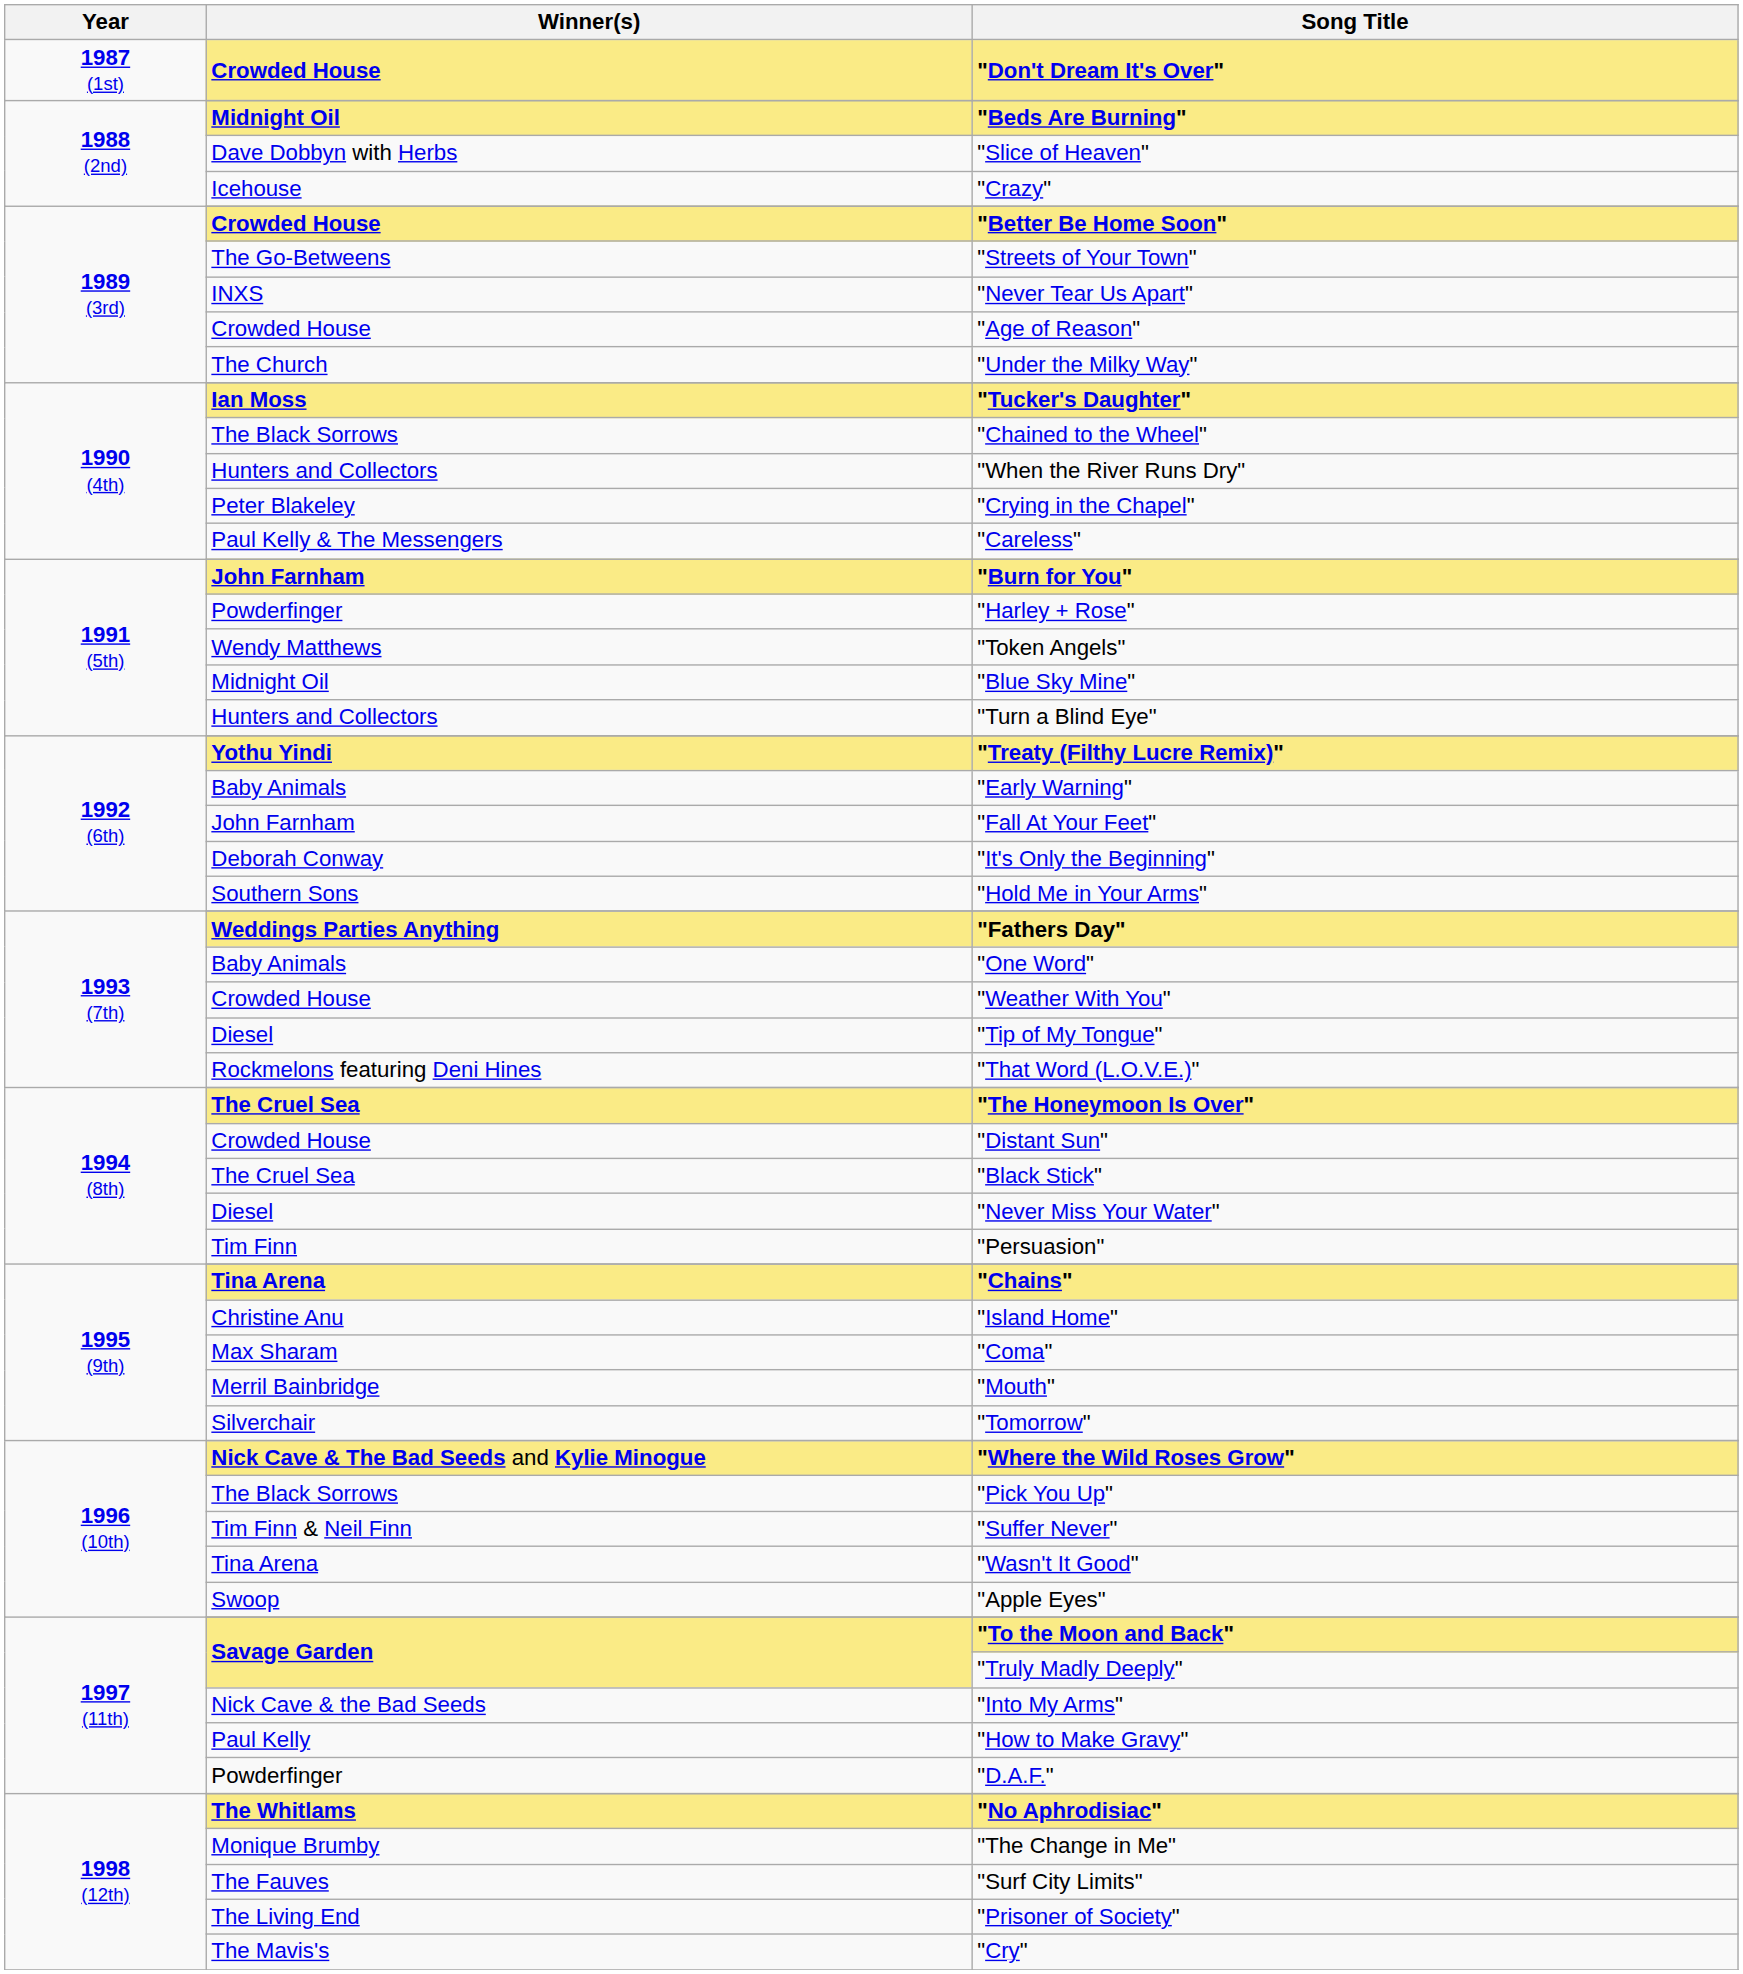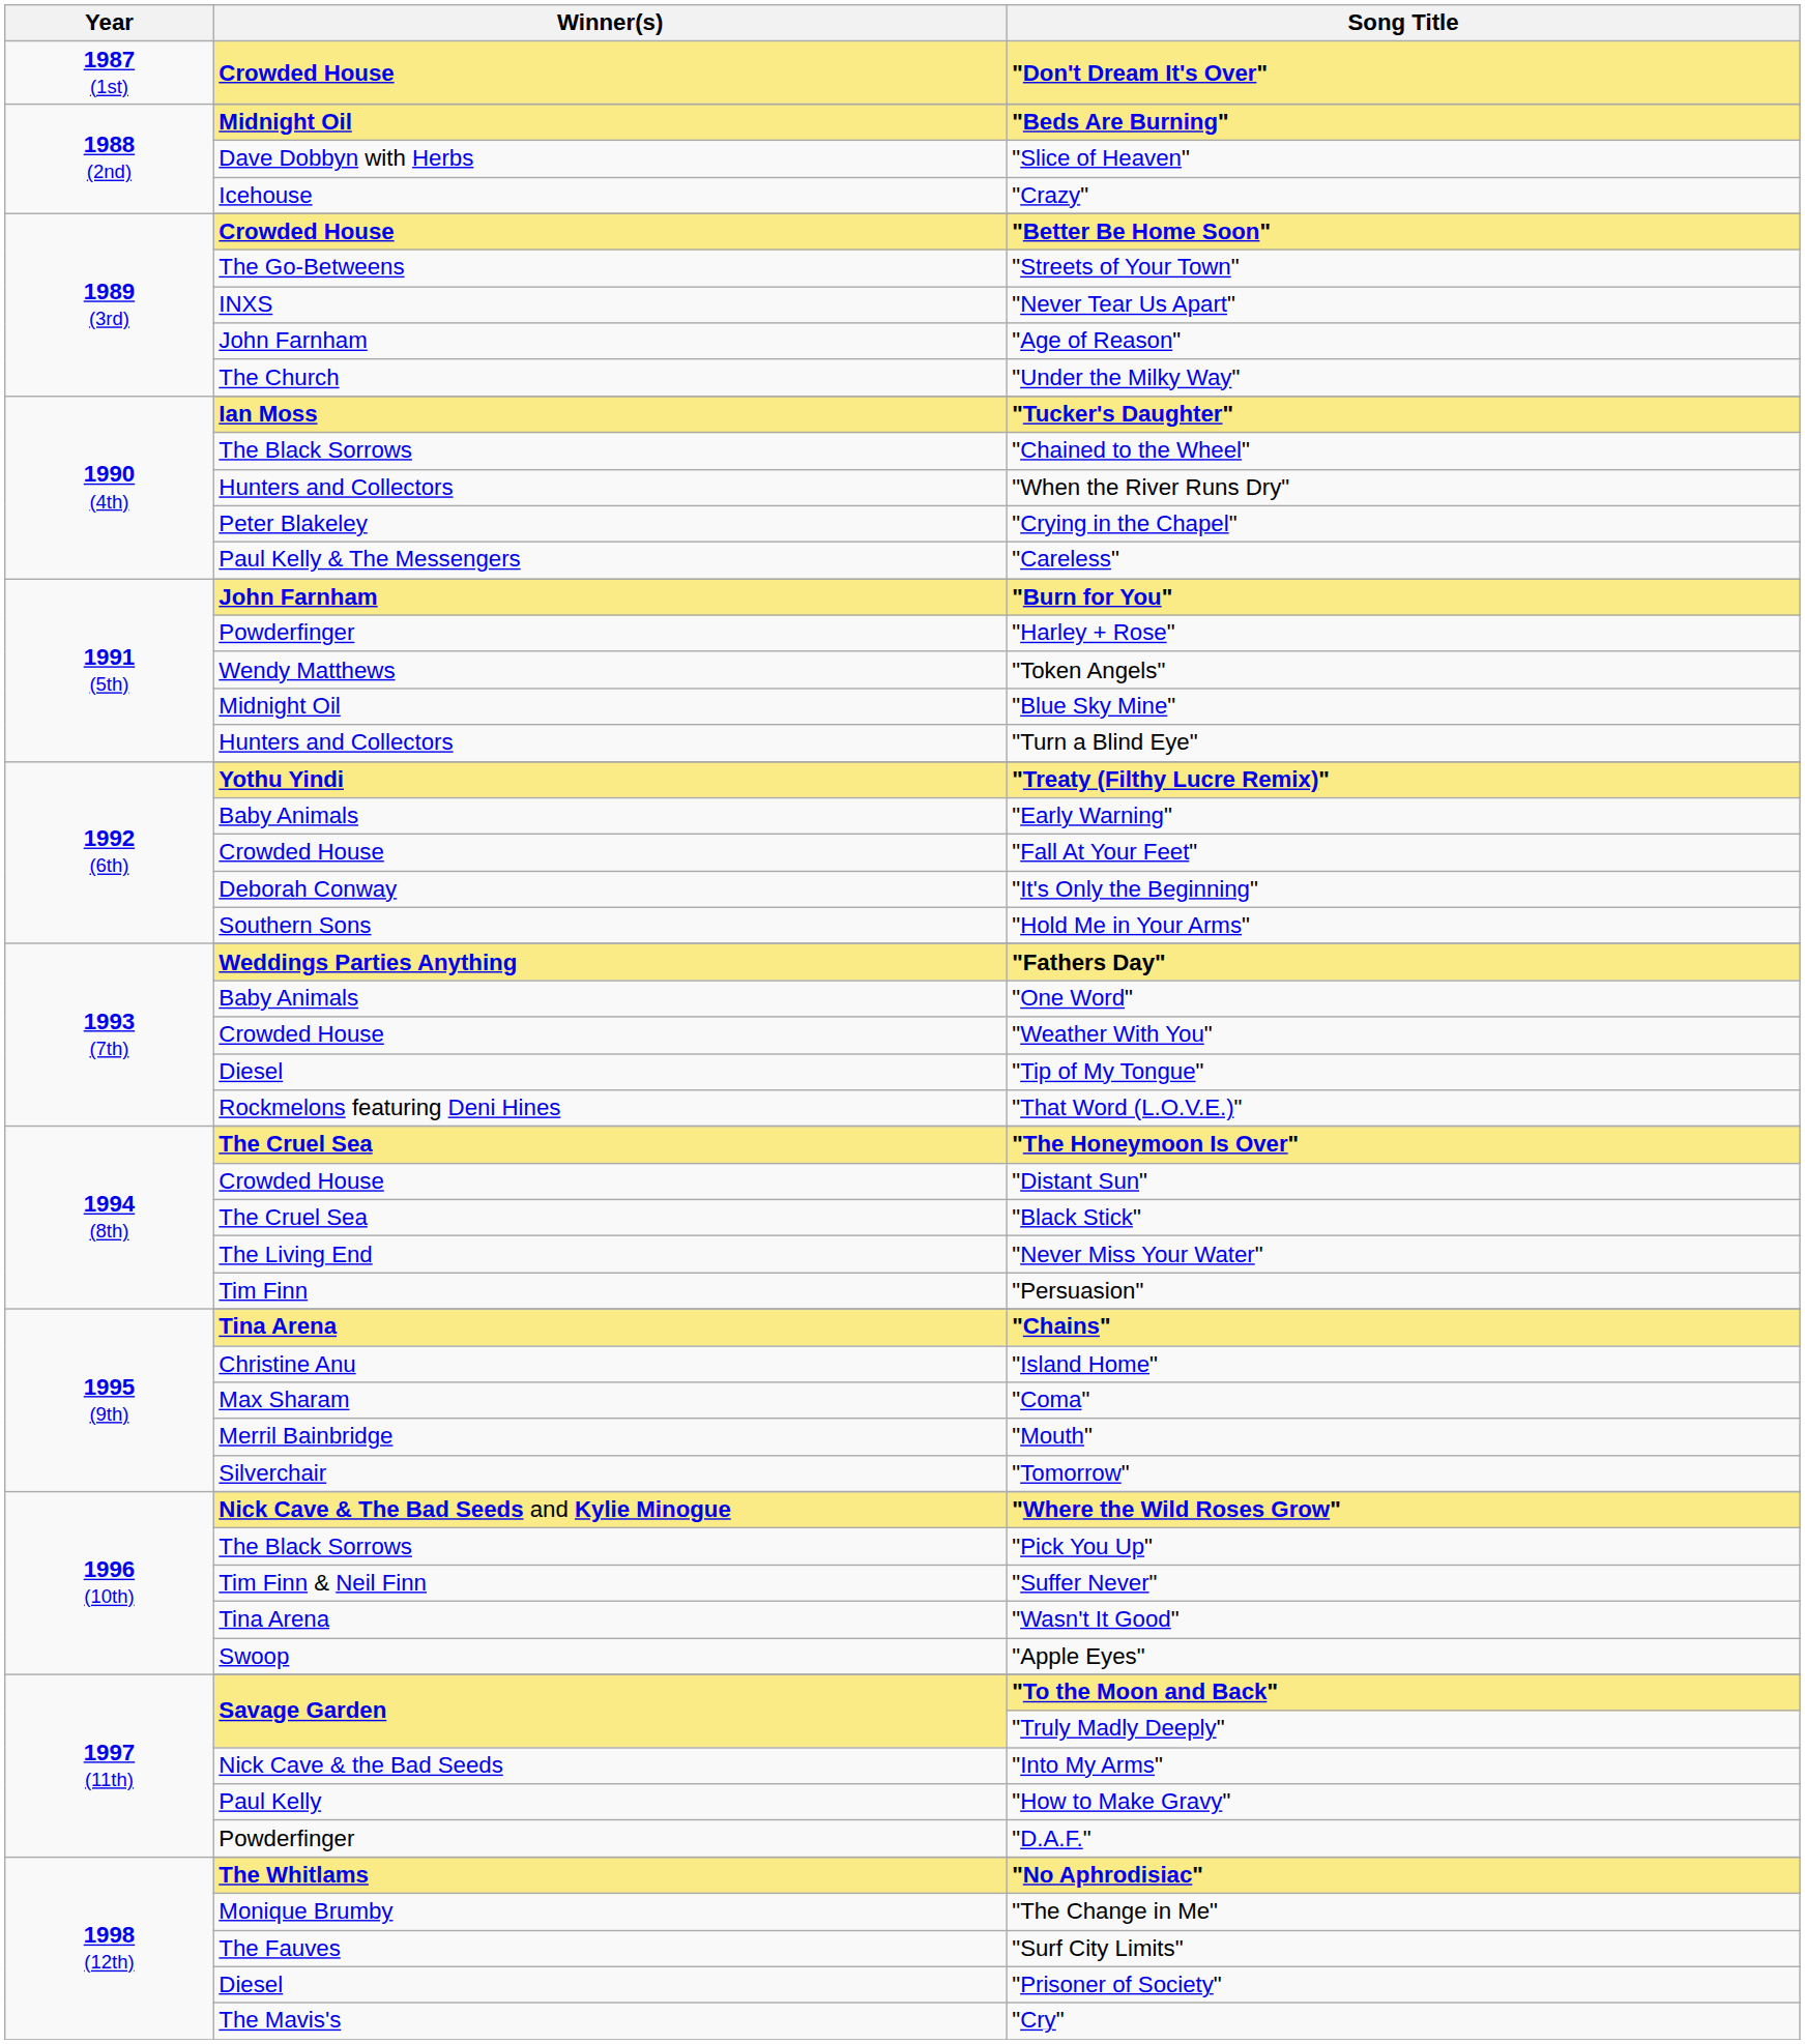 <table class="sortable wikitable">
 <tr>
 <th width="5%">Year</th>
 <th width="19%">Winner(s)</th>
 <th width="19%">Song Title</th>
 </tr>
 <tr>
 <td align="center"><strong><a href='#'>1987</a></strong><br><small><a href='#'>(1st)</a></small></td>
 <td style="background:#FAEB86"><strong><a href='#'>Crowded House</a></strong></td>
 <td style="background:#FAEB86"><strong>"<a href='#'>Don't Dream It's Over</a>"</strong></td>
 </tr>
 <tr>
 <td rowspan="4" align="center"><strong><a href='#'>1988</a></strong><br><small><a href='#'>(2nd)</a></small></td>
 </tr>
 <tr style="background:#FAEB86">
 <td><strong><a href='#'>Midnight Oil</a></strong></td>
 <td><strong>"<a href='#'>Beds Are Burning</a>"</strong></td>
 </tr>
 <tr>
 <td><a href='#'>Dave Dobbyn</a> with <a href='#'>Herbs</a></td>
 <td>"<a href='#'>Slice of Heaven</a>"</td>
 </tr>
 <tr>
 <td><a href='#'>Icehouse</a></td>
 <td>"<a href='#'>Crazy</a>"</td>
 </tr>
 <tr>
 <td rowspan="6" align="center"><strong><a href='#'>1989</a></strong><br><small><a href='#'>(3rd)</a></small></td>
 </tr>
 <tr style="background:#FAEB86">
 <td><strong><a href='#'>Crowded House</a></strong></td>
 <td><strong>"<a href='#'>Better Be Home Soon</a>"</strong></td>
 </tr>
 <tr>
 <td><a href='#'>The Go-Betweens</a></td>
 <td>"<a href='#'>Streets of Your Town</a>"</td>
 </tr>
 <tr>
 <td><a href='#'>INXS</a></td>
 <td>"<a href='#'>Never Tear Us Apart</a>"</td>
 </tr>
 <tr>
-<td><a href='#'>Crowded House</a></td>
+<td><a href='#'>John Farnham</a></td>
 <td>"<a href='#'>Age of Reason</a>"</td>
 </tr>
 <tr>
 <td><a href='#'>The Church</a></td>
 <td>"<a href='#'>Under the Milky Way</a>"</td>
 </tr>
 <tr>
 <td rowspan="6" align="center"><strong><a href='#'>1990</a></strong><br><small><a href='#'>(4th)</a></small></td>
 </tr>
 <tr style="background:#FAEB86">
 <td><strong><a href='#'>Ian Moss</a></strong></td>
 <td><strong>"<a href='#'>Tucker's Daughter</a>"</strong></td>
 </tr>
 <tr>
 <td><a href='#'>The Black Sorrows</a></td>
 <td>"<a href='#'>Chained to the Wheel</a>"</td>
 </tr>
 <tr>
 <td><a href='#'>Hunters and Collectors</a></td>
 <td>"When the River Runs Dry"</td>
 </tr>
 <tr>
 <td><a href='#'>Peter Blakeley</a></td>
 <td>"<a href='#'>Crying in the Chapel</a>"</td>
 </tr>
 <tr>
 <td><a href='#'>Paul Kelly & The Messengers</a></td>
 <td>"<a href='#'>Careless</a>"</td>
 </tr>
 <tr>
 <td rowspan="6" align="center"><strong><a href='#'>1991</a></strong><br><small><a href='#'>(5th)</a></small></td>
 </tr>
 <tr style="background:#FAEB86">
 <td><strong><a href='#'>John Farnham</a></strong></td>
 <td><strong>"<a href='#'>Burn for You</a>"</strong></td>
 </tr>
 <tr>
 <td><a href='#'>Powderfinger</a></td>
 <td>"<a href='#'>Harley + Rose</a>"</td>
 </tr>
 <tr>
 <td><a href='#'>Wendy Matthews</a></td>
 <td>"Token Angels"</td>
 </tr>
 <tr>
 <td><a href='#'>Midnight Oil</a></td>
 <td>"<a href='#'>Blue Sky Mine</a>"</td>
 </tr>
 <tr>
 <td><a href='#'>Hunters and Collectors</a></td>
 <td>"Turn a Blind Eye"</td>
 </tr>
 <tr>
 <td rowspan="6" align="center"><strong><a href='#'>1992</a></strong><br><small><a href='#'>(6th)</a></small></td>
 </tr>
 <tr style="background:#FAEB86">
 <td><strong><a href='#'>Yothu Yindi</a></strong></td>
 <td><strong>"<a href='#'>Treaty (Filthy Lucre Remix)</a>"</strong></td>
 </tr>
 <tr>
 <td><a href='#'>Baby Animals</a></td>
 <td>"<a href='#'>Early Warning</a>"</td>
 </tr>
 <tr>
-<td><a href='#'>John Farnham</a></td>
+<td><a href='#'>Crowded House</a></td>
 <td>"<a href='#'>Fall At Your Feet</a>"</td>
 </tr>
 <tr>
 <td><a href='#'>Deborah Conway</a></td>
 <td>"<a href='#'>It's Only the Beginning</a>"</td>
 </tr>
 <tr>
 <td><a href='#'>Southern Sons</a></td>
 <td>"<a href='#'>Hold Me in Your Arms</a>"</td>
 </tr>
 <tr>
 <td rowspan="6" align="center"><strong><a href='#'>1993</a></strong><br><small><a href='#'>(7th)</a></small></td>
 </tr>
 <tr style="background:#FAEB86">
 <td><strong><a href='#'>Weddings Parties Anything</a></strong></td>
 <td><strong>"Fathers Day"</strong></td>
 </tr>
 <tr>
 <td><a href='#'>Baby Animals</a></td>
 <td>"<a href='#'>One Word</a>"</td>
 </tr>
 <tr>
 <td><a href='#'>Crowded House</a></td>
 <td>"<a href='#'>Weather With You</a>"</td>
 </tr>
 <tr>
 <td><a href='#'>Diesel</a></td>
 <td>"<a href='#'>Tip of My Tongue</a>"</td>
 </tr>
 <tr>
 <td><a href='#'>Rockmelons</a> featuring <a href='#'>Deni Hines</a></td>
 <td>"<a href='#'>That Word (L.O.V.E.)</a>"</td>
 </tr>
 <tr>
 <td rowspan="6" align="center"><strong><a href='#'>1994</a></strong><br><small><a href='#'>(8th)</a></small></td>
 </tr>
 <tr style="background:#FAEB86">
 <td><strong><a href='#'>The Cruel Sea</a></strong></td>
 <td><strong>"<a href='#'>The Honeymoon Is Over</a>"</strong></td>
 </tr>
 <tr>
 <td><a href='#'>Crowded House</a></td>
 <td>"<a href='#'>Distant Sun</a>"</td>
 </tr>
 <tr>
 <td><a href='#'>The Cruel Sea</a></td>
 <td>"<a href='#'>Black Stick</a>"</td>
 </tr>
 <tr>
-<td><a href='#'>Diesel</a></td>
+<td><a href='#'>The Living End</a></td>
 <td>"<a href='#'>Never Miss Your Water</a>"</td>
 </tr>
 <tr>
 <td><a href='#'>Tim Finn</a></td>
 <td>"Persuasion"</td>
 </tr>
 <tr>
 <td rowspan="6" align="center"><strong><a href='#'>1995</a></strong><br><small><a href='#'>(9th)</a></small></td>
 </tr>
 <tr style="background:#FAEB86">
 <td><strong><a href='#'>Tina Arena</a></strong></td>
 <td><strong>"<a href='#'>Chains</a>"</strong></td>
 </tr>
 <tr>
 <td><a href='#'>Christine Anu</a></td>
 <td>"<a href='#'>Island Home</a>"</td>
 </tr>
 <tr>
 <td><a href='#'>Max Sharam</a></td>
 <td>"<a href='#'>Coma</a>"</td>
 </tr>
 <tr>
 <td><a href='#'>Merril Bainbridge</a></td>
 <td>"<a href='#'>Mouth</a>"</td>
 </tr>
 <tr>
 <td><a href='#'>Silverchair</a></td>
 <td>"<a href='#'>Tomorrow</a>"</td>
 </tr>
 <tr>
 <td rowspan="6" align="center"><strong><a href='#'>1996</a></strong><br><small><a href='#'>(10th)</a></small></td>
 </tr>
 <tr style="background:#FAEB86">
 <td><strong><a href='#'>Nick Cave & The Bad Seeds</a></strong> and <strong><a href='#'>Kylie Minogue</a></strong></td>
 <td><strong>"<a href='#'>Where the Wild Roses Grow</a>"</strong></td>
 </tr>
 <tr>
 <td><a href='#'>The Black Sorrows</a></td>
 <td>"<a href='#'>Pick You Up</a>"</td>
 </tr>
 <tr>
 <td><a href='#'>Tim Finn</a> & <a href='#'>Neil Finn</a></td>
 <td>"<a href='#'>Suffer Never</a>"</td>
 </tr>
 <tr>
 <td><a href='#'>Tina Arena</a></td>
 <td>"<a href='#'>Wasn't It Good</a>"</td>
 </tr>
 <tr>
 <td><a href='#'>Swoop</a></td>
 <td>"Apple Eyes"</td>
 </tr>
 <tr>
 <td rowspan="6" align="center"><strong><a href='#'>1997</a></strong><br><small><a href='#'>(11th)</a></small></td>
 </tr>
 <tr style="background:#FAEB86">
 <td rowspan="2"><strong><a href='#'>Savage Garden</a></strong></td>
 <td><strong>"<a href='#'>To the Moon and Back</a>"</strong></td>
 </tr>
 <tr>
 <td>"<a href='#'>Truly Madly Deeply</a>"</td>
 </tr>
 <tr>
 <td><a href='#'>Nick Cave & the Bad Seeds</a></td>
 <td>"<a href='#'>Into My Arms</a>"</td>
 </tr>
 <tr>
 <td><a href='#'>Paul Kelly</a></td>
 <td>"<a href='#'>How to Make Gravy</a>"</td>
 </tr>
 <tr>
 <td>Powderfinger</td>
 <td>"<a href='#'>D.A.F.</a>"</td>
 </tr>
 <tr>
 <td rowspan="6" align="center"><strong><a href='#'>1998</a></strong><br><small><a href='#'>(12th)</a></small></td>
 </tr>
 <tr style="background:#FAEB86">
 <td><strong><a href='#'>The Whitlams</a></strong></td>
 <td><strong>"<a href='#'>No Aphrodisiac</a>"</strong></td>
 </tr>
 <tr>
 <td><a href='#'>Monique Brumby</a></td>
 <td>"The Change in Me"</td>
 </tr>
 <tr>
 <td><a href='#'>The Fauves</a></td>
 <td>"Surf City Limits"</td>
 </tr>
 <tr>
-<td><a href='#'>The Living End</a></td>
+<td><a href='#'>Diesel</a></td>
 <td>"<a href='#'>Prisoner of Society</a>"</td>
 </tr>
 <tr>
 <td><a href='#'>The Mavis's</a></td>
 <td>"<a href='#'>Cry</a>"</td>
 </tr>
 <tr>
 </tr>
 </table>
